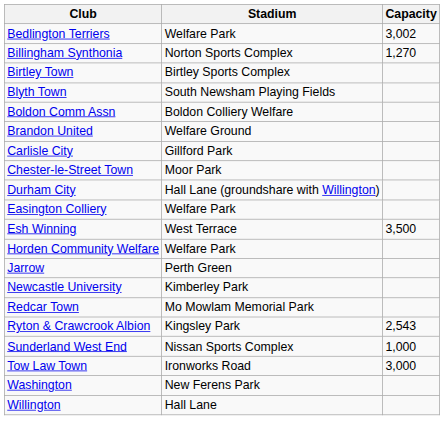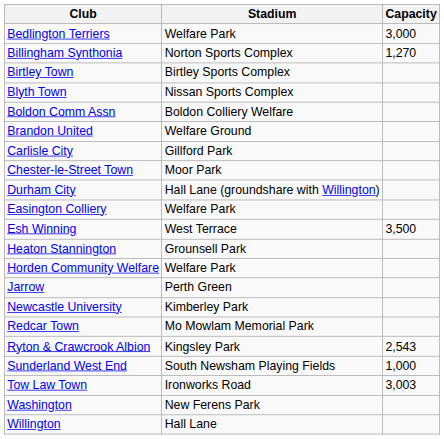 <table class="wikitable sortable">
 <tr>
 <th>Club</th>
 <th>Stadium</th>
 <th>Capacity</th>
 </tr>
 <tr>
 <td><a href='#'>Bedlington Terriers</a></td>
 <td>Welfare Park</td>
-<td>3,002</td>
+<td>3,000</td>
 </tr>
 <tr>
 <td><a href='#'>Billingham Synthonia</a></td>
 <td>Norton Sports Complex</td>
 <td>1,270</td>
 </tr>
 <tr>
 <td><a href='#'>Birtley Town</a></td>
 <td>Birtley Sports Complex</td>
 <td></td>
 </tr>
 <tr>
 <td><a href='#'>Blyth Town</a></td>
-<td>South Newsham Playing Fields</td>
+<td>Nissan Sports Complex</td>
 <td></td>
 </tr>
 <tr>
 <td><a href='#'>Boldon Comm Assn</a></td>
 <td>Boldon Colliery Welfare</td>
 <td></td>
 </tr>
 <tr>
 <td><a href='#'>Brandon United</a></td>
 <td>Welfare Ground</td>
 <td></td>
 </tr>
 <tr>
 <td><a href='#'>Carlisle City</a></td>
 <td>Gillford Park</td>
 <td></td>
 </tr>
 <tr>
 <td><a href='#'>Chester-le-Street Town</a></td>
 <td>Moor Park</td>
 <td></td>
 </tr>
 <tr>
 <td><a href='#'>Durham City</a></td>
 <td>Hall Lane (groundshare with <a href='#'>Willington</a>)</td>
 <td></td>
 </tr>
 <tr>
 <td><a href='#'>Easington Colliery</a></td>
 <td>Welfare Park</td>
 <td></td>
 </tr>
 <tr>
 <td><a href='#'>Esh Winning</a></td>
 <td>West Terrace</td>
 <td>3,500</td>
 </tr>
 <tr>
+<td><a href='#'>Heaton Stannington</a></td>
+<td>Grounsell Park</td>
+<td></td>
+</tr>
+<tr>
 <td><a href='#'>Horden Community Welfare</a></td>
 <td>Welfare Park</td>
 <td></td>
 </tr>
 <tr>
 <td><a href='#'>Jarrow</a></td>
 <td>Perth Green</td>
 <td></td>
 </tr>
 <tr>
 <td><a href='#'>Newcastle University</a></td>
 <td>Kimberley Park</td>
 <td></td>
 </tr>
 <tr>
 <td><a href='#'>Redcar Town</a></td>
 <td>Mo Mowlam Memorial Park</td>
 <td></td>
 </tr>
 <tr>
 <td><a href='#'>Ryton & Crawcrook Albion</a></td>
 <td>Kingsley Park</td>
 <td>2,543</td>
 </tr>
 <tr>
 <td><a href='#'>Sunderland West End</a></td>
-<td>Nissan Sports Complex</td>
+<td>South Newsham Playing Fields</td>
 <td>1,000</td>
 </tr>
 <tr>
 <td><a href='#'>Tow Law Town</a></td>
 <td>Ironworks Road</td>
-<td>3,000</td>
+<td>3,003</td>
 </tr>
 <tr>
 <td><a href='#'>Washington</a></td>
 <td>New Ferens Park</td>
 <td></td>
 </tr>
 <tr>
 <td><a href='#'>Willington</a></td>
 <td>Hall Lane</td>
 <td></td>
 </tr>
 </table>
